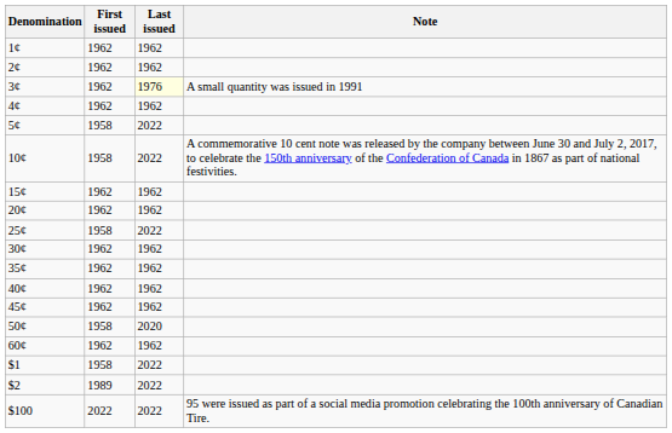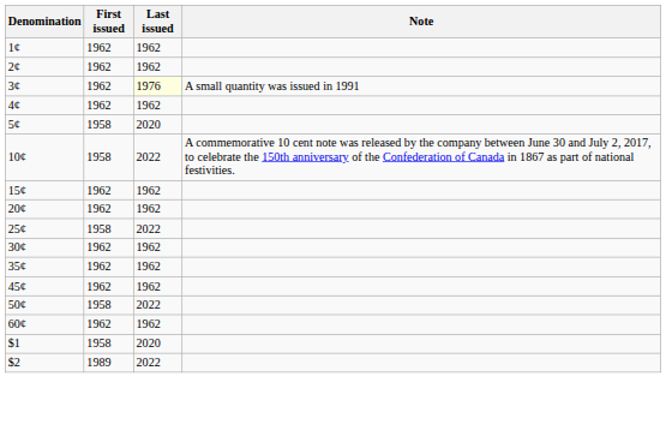 <table class="wikitable">
 <tr>
 <th>Denomination</th>
 <th>First issued</th>
 <th>Last issued</th>
 <th>Note</th>
 </tr>
 <tr>
 <td>1¢</td>
 <td>1962</td>
 <td>1962</td>
 <td></td>
 </tr>
 <tr>
 <td>2¢</td>
 <td>1962</td>
 <td>1962</td>
 <td></td>
 </tr>
 <tr>
 <td>3¢</td>
 <td>1962</td>
 <td style="background: lightyellow;">1976</td>
 <td>A small quantity was issued in 1991</td>
 </tr>
 <tr>
 <td>4¢</td>
 <td>1962</td>
 <td>1962</td>
 <td></td>
 </tr>
 <tr>
 <td>5¢</td>
 <td>1958</td>
-<td>2022</td>
+<td>2020</td>
 <td></td>
 </tr>
 <tr>
 <td>10¢</td>
 <td>1958</td>
 <td>2022</td>
 <td>A commemorative 10 cent note was released by the company between June 30 and July 2, 2017, to celebrate the <a href='#'>150th anniversary</a> of the <a href='#'>Confederation of Canada</a> in 1867 as part of national festivities.</td>
 </tr>
 <tr>
 <td>15¢</td>
 <td>1962</td>
 <td>1962</td>
 <td></td>
 </tr>
 <tr>
 <td>20¢</td>
 <td>1962</td>
 <td>1962</td>
 <td></td>
 </tr>
 <tr>
 <td>25¢</td>
 <td>1958</td>
 <td>2022</td>
 <td></td>
 </tr>
 <tr>
 <td>30¢</td>
 <td>1962</td>
 <td>1962</td>
 <td></td>
 </tr>
 <tr>
 <td>35¢</td>
 <td>1962</td>
 <td>1962</td>
 <td></td>
 </tr>
 <tr>
-<td>40¢</td>
-<td>1962</td>
-<td>1962</td>
-<td></td>
-</tr>
-<tr>
 <td>45¢</td>
 <td>1962</td>
 <td>1962</td>
 <td></td>
 </tr>
 <tr>
 <td>50¢</td>
 <td>1958</td>
-<td>2020</td>
+<td>2022</td>
 <td></td>
 </tr>
 <tr>
 <td>60¢</td>
 <td>1962</td>
 <td>1962</td>
 <td></td>
 </tr>
 <tr>
 <td>$1</td>
 <td>1958</td>
-<td>2022</td>
+<td>2020</td>
 <td></td>
 </tr>
 <tr>
 <td>$2</td>
 <td>1989</td>
 <td>2022</td>
 <td></td>
 </tr>
-<tr>
-<td>$100</td>
-<td>2022</td>
-<td>2022</td>
-<td>95 were issued as part of a social media promotion celebrating the 100th anniversary of Canadian Tire.</td>
-</tr>
 </table>
